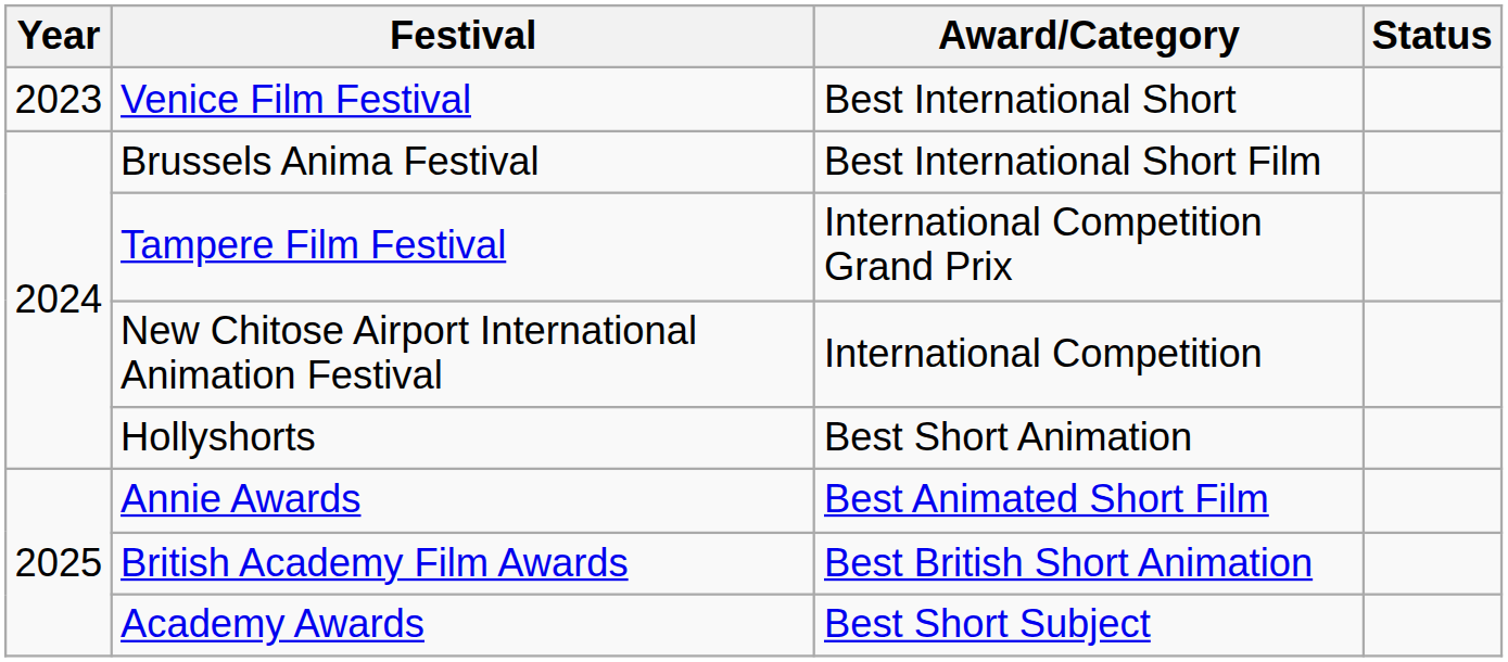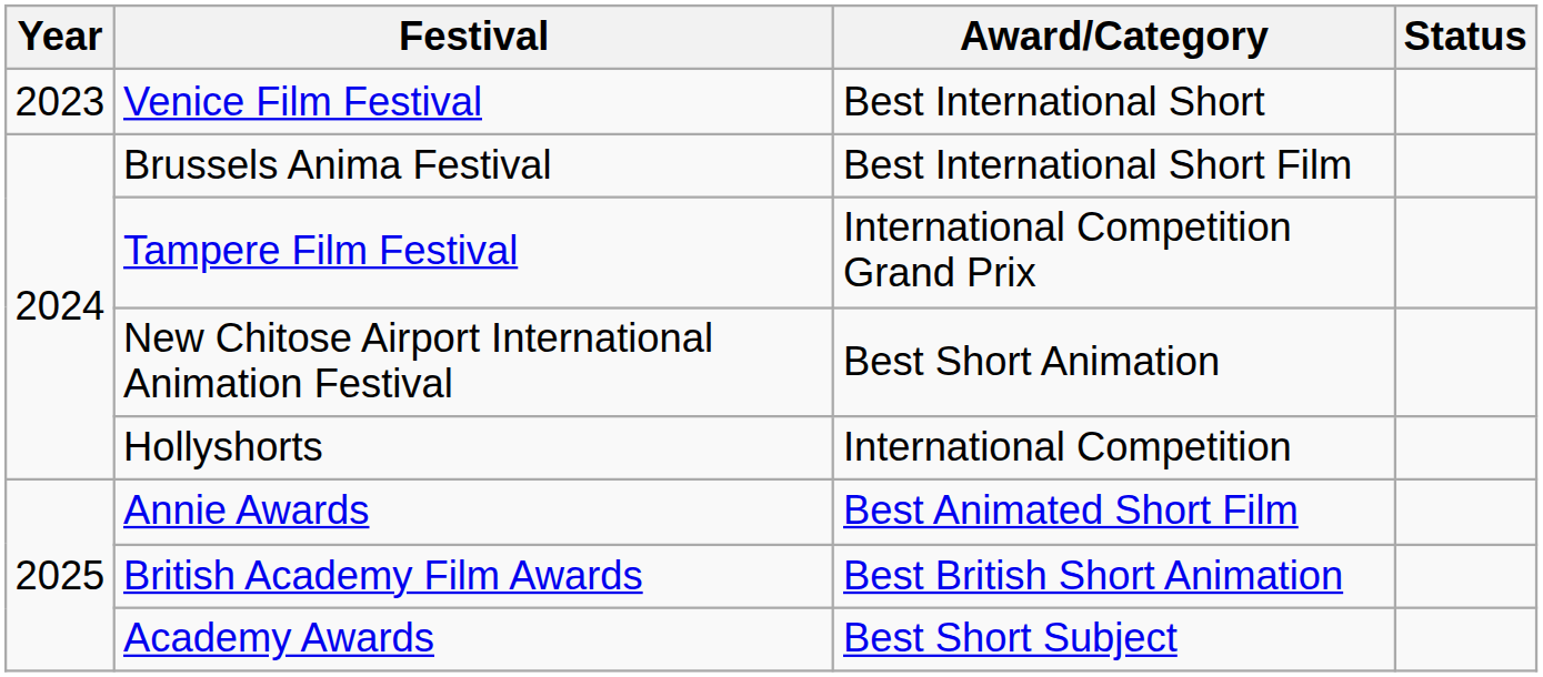 <table class="wikitable">
 <tr>
 <th>Year</th>
 <th>Festival</th>
 <th>Award/Category</th>
 <th>Status</th>
 </tr>
 <tr>
 <td>2023</td>
 <td><a href='#'>Venice Film Festival</a></td>
 <td>Best International Short</td>
 <td></td>
 </tr>
 <tr>
 <td rowspan="4">2024</td>
 <td>Brussels Anima Festival</td>
 <td>Best International Short Film</td>
 <td></td>
 </tr>
 <tr>
 <td><a href='#'>Tampere Film Festival</a></td>
 <td>International Competition Grand Prix</td>
 <td></td>
 </tr>
 <tr>
 <td>New Chitose Airport International Animation Festival</td>
-<td>International Competition</td>
+<td>Best Short Animation</td>
 <td></td>
 </tr>
 <tr>
 <td>Hollyshorts</td>
-<td>Best Short Animation</td>
+<td>International Competition</td>
 <td></td>
 </tr>
 <tr>
 <td rowspan="3">2025</td>
 <td><a href='#'>Annie Awards</a></td>
 <td><a href='#'>Best Animated Short Film</a></td>
 <td></td>
 </tr>
 <tr>
 <td><a href='#'>British Academy Film Awards</a></td>
 <td><a href='#'>Best British Short Animation</a></td>
 <td></td>
 </tr>
 <tr>
 <td><a href='#'>Academy Awards</a></td>
 <td><a href='#'>Best Short Subject</a></td>
 <td></td>
 </tr>
 </table>
